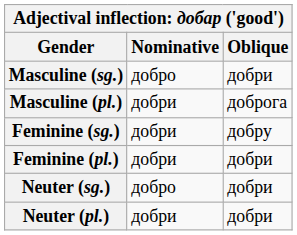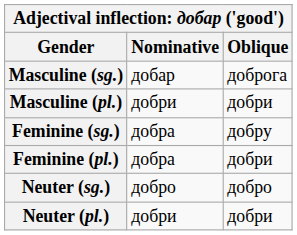 <table class="wikitable">
 <tr>
 <th colspan="5">Adjectival inflection: <em>добар</em> ('good')</th>
 </tr>
 <tr>
 <th>Gender</th>
 <th>Nominative</th>
 <th>Oblique</th>
 </tr>
 <tr>
 <th>Masculine (<em>sg.</em>)</th>
-<td>добро</td>
-<td>добри</td>
+<td>добар</td>
+<td>доброга</td>
 </tr>
 <tr>
 <th>Masculine (<em>pl.</em>)</th>
 <td>добри</td>
-<td>доброга</td>
+<td>добри</td>
 </tr>
 <tr>
 <th>Feminine (<em>sg.</em>)</th>
-<td>добри</td>
+<td>добра</td>
 <td>добру</td>
 </tr>
 <tr>
 <th>Feminine (<em>pl.</em>)</th>
-<td>добри</td>
+<td>добра</td>
 <td>добри</td>
 </tr>
 <tr>
 <th>Neuter (<em>sg.</em>)</th>
 <td>добро</td>
-<td>добри</td>
+<td>добро</td>
 </tr>
 <tr>
 <th>Neuter (<em>pl.</em>)</th>
 <td>добри</td>
 <td>добри</td>
 </tr>
 </table>
